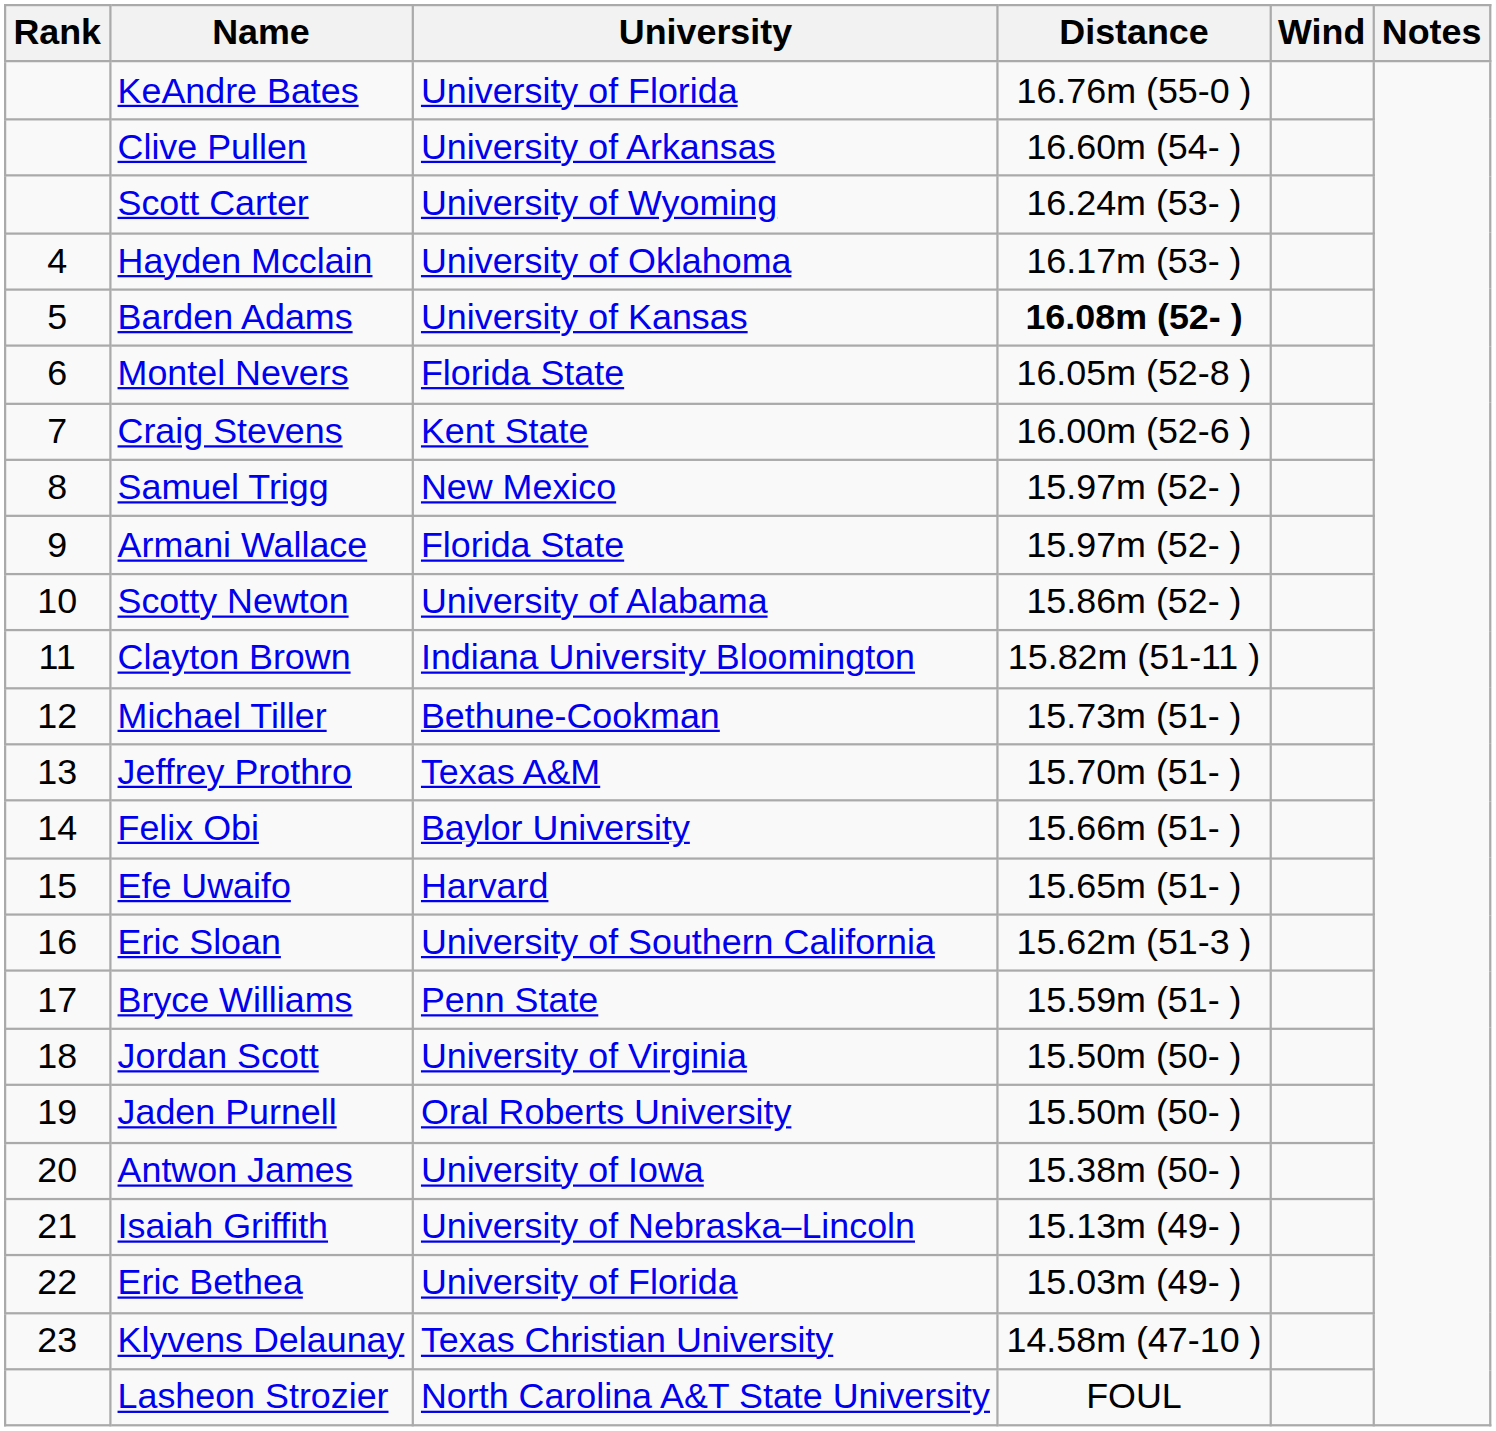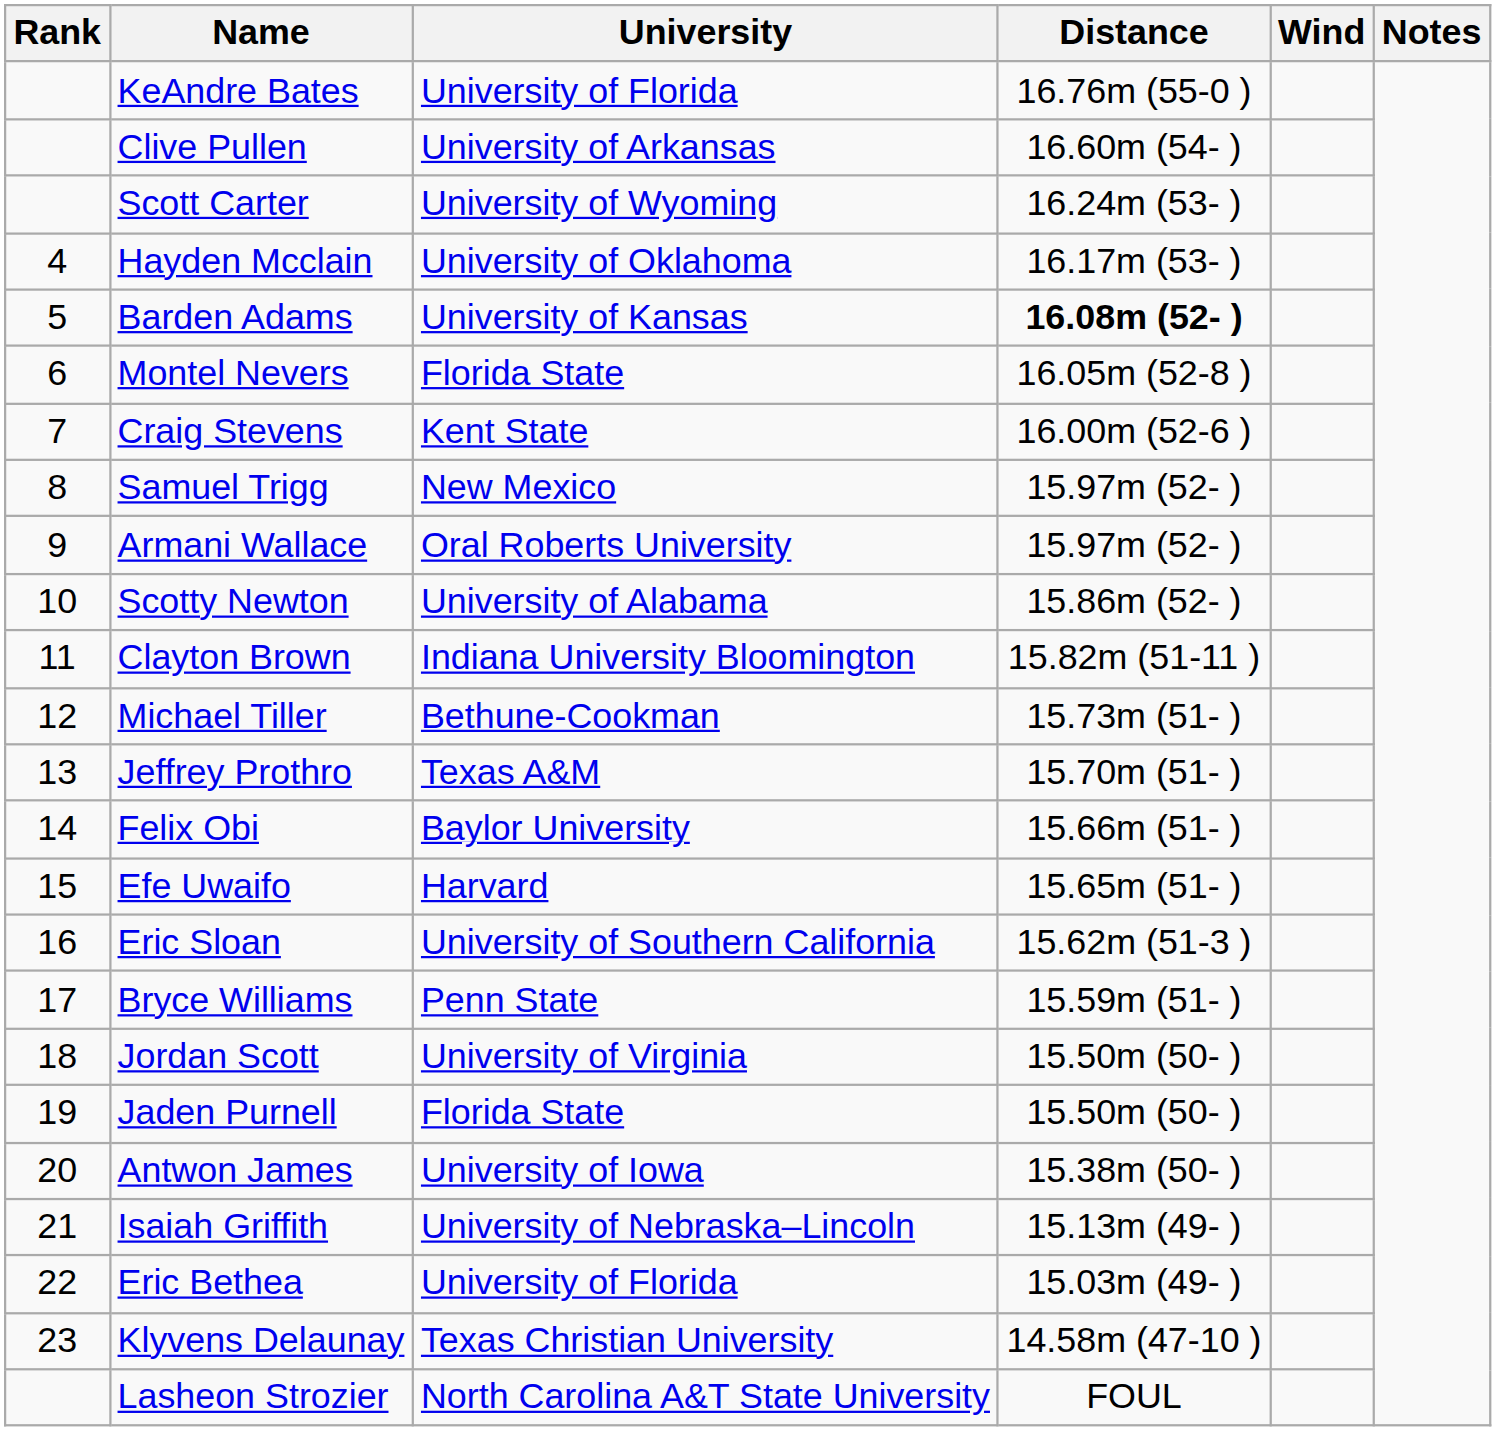 <table class="wikitable sortable" style="text-align:center">
 <tr>
 <th>Rank</th>
 <th>Name</th>
 <th>University</th>
 <th>Distance</th>
 <th>Wind</th>
 <th>Notes</th>
 </tr>
 <tr>
 <td></td>
 <td align=left><a href='#'>KeAndre Bates</a></td>
 <td align=left><a href='#'>University of Florida</a></td>
 <td>16.76m (55-0 )</td>
 <td></td>
 </tr>
 <tr>
 <td></td>
 <td align=left><a href='#'>Clive Pullen</a></td>
 <td align=left><a href='#'>University of Arkansas</a></td>
 <td>16.60m (54- )</td>
 <td></td>
 </tr>
 <tr>
 <td></td>
 <td align=left><a href='#'>Scott Carter</a></td>
 <td align=left><a href='#'>University of Wyoming</a></td>
 <td>16.24m (53- )</td>
 <td></td>
 </tr>
 <tr>
 <td>4</td>
 <td align=left><a href='#'>Hayden Mcclain</a></td>
 <td align=left><a href='#'>University of Oklahoma</a></td>
 <td>16.17m (53- )</td>
 <td></td>
 </tr>
 <tr>
 <td>5</td>
 <td align=left><a href='#'>Barden Adams</a></td>
 <td align=left><a href='#'>University of Kansas</a></td>
 <td><strong>16.08m (52- )</strong></td>
 <td></td>
 </tr>
 <tr>
 <td>6</td>
 <td align=left><a href='#'>Montel Nevers</a></td>
 <td align=left><a href='#'>Florida State</a></td>
 <td>16.05m (52-8 )</td>
 <td></td>
 </tr>
 <tr>
 <td>7</td>
 <td align=left><a href='#'>Craig Stevens</a></td>
 <td align=left><a href='#'>Kent State</a></td>
 <td>16.00m (52-6 )</td>
 <td></td>
 </tr>
 <tr>
 <td>8</td>
 <td align=left><a href='#'>Samuel Trigg</a></td>
 <td align=left><a href='#'>New Mexico</a></td>
 <td>15.97m (52- )</td>
 <td></td>
 </tr>
 <tr>
 <td>9</td>
 <td align=left><a href='#'>Armani Wallace</a></td>
-<td align=left><a href='#'>Florida State</a></td>
+<td align=left><a href='#'>Oral Roberts University</a></td>
 <td>15.97m (52- )</td>
 <td></td>
 </tr>
 <tr>
 <td>10</td>
 <td align=left><a href='#'>Scotty Newton</a></td>
 <td align=left><a href='#'>University of Alabama</a></td>
 <td>15.86m (52- )</td>
 <td></td>
 </tr>
 <tr>
 <td>11</td>
 <td align=left><a href='#'>Clayton Brown</a></td>
 <td align=left><a href='#'>Indiana University Bloomington</a></td>
 <td>15.82m (51-11 )</td>
 <td></td>
 </tr>
 <tr>
 <td>12</td>
 <td align=left><a href='#'>Michael Tiller</a></td>
 <td align=left><a href='#'>Bethune-Cookman</a></td>
 <td>15.73m (51- )</td>
 <td></td>
 </tr>
 <tr>
 <td>13</td>
 <td align=left><a href='#'>Jeffrey Prothro</a></td>
 <td align=left><a href='#'>Texas A&M</a></td>
 <td>15.70m (51- )</td>
 <td></td>
 </tr>
 <tr>
 <td>14</td>
 <td align=left><a href='#'>Felix Obi</a></td>
 <td align=left><a href='#'>Baylor University</a></td>
 <td>15.66m (51- )</td>
 <td></td>
 </tr>
 <tr>
 <td>15</td>
 <td align=left><a href='#'>Efe Uwaifo</a></td>
 <td align=left><a href='#'>Harvard</a></td>
 <td>15.65m (51- )</td>
 <td></td>
 </tr>
 <tr>
 <td>16</td>
 <td align=left><a href='#'>Eric Sloan</a></td>
 <td align=left><a href='#'>University of Southern California</a></td>
 <td>15.62m (51-3 )</td>
 <td></td>
 </tr>
 <tr>
 <td>17</td>
 <td align=left><a href='#'>Bryce Williams</a></td>
 <td align=left><a href='#'>Penn State</a></td>
 <td>15.59m (51- )</td>
 <td></td>
 </tr>
 <tr>
 <td>18</td>
 <td align=left><a href='#'>Jordan Scott</a></td>
 <td align=left><a href='#'>University of Virginia</a></td>
 <td>15.50m (50- )</td>
 <td></td>
 </tr>
 <tr>
 <td>19</td>
 <td align=left><a href='#'>Jaden Purnell</a></td>
-<td align=left><a href='#'>Oral Roberts University</a></td>
+<td align=left><a href='#'>Florida State</a></td>
 <td>15.50m (50- )</td>
 <td></td>
 </tr>
 <tr>
 <td>20</td>
 <td align=left><a href='#'>Antwon James</a></td>
 <td align=left><a href='#'>University of Iowa</a></td>
 <td>15.38m (50- )</td>
 <td></td>
 </tr>
 <tr>
 <td>21</td>
 <td align=left><a href='#'>Isaiah Griffith</a></td>
 <td align=left><a href='#'>University of Nebraska–Lincoln</a></td>
 <td>15.13m (49- )</td>
 <td></td>
 </tr>
 <tr>
 <td>22</td>
 <td align=left><a href='#'>Eric Bethea</a></td>
 <td align=left><a href='#'>University of Florida</a></td>
 <td>15.03m (49- )</td>
 <td></td>
 </tr>
 <tr>
 <td>23</td>
 <td align=left><a href='#'>Klyvens Delaunay</a></td>
 <td align=left><a href='#'>Texas Christian University</a></td>
 <td>14.58m (47-10 )</td>
 <td></td>
 </tr>
 <tr>
 <td></td>
 <td align=left><a href='#'>Lasheon Strozier</a></td>
 <td align=left><a href='#'>North Carolina A&T State University</a></td>
 <td>FOUL</td>
 <td></td>
 </tr>
 </table>
